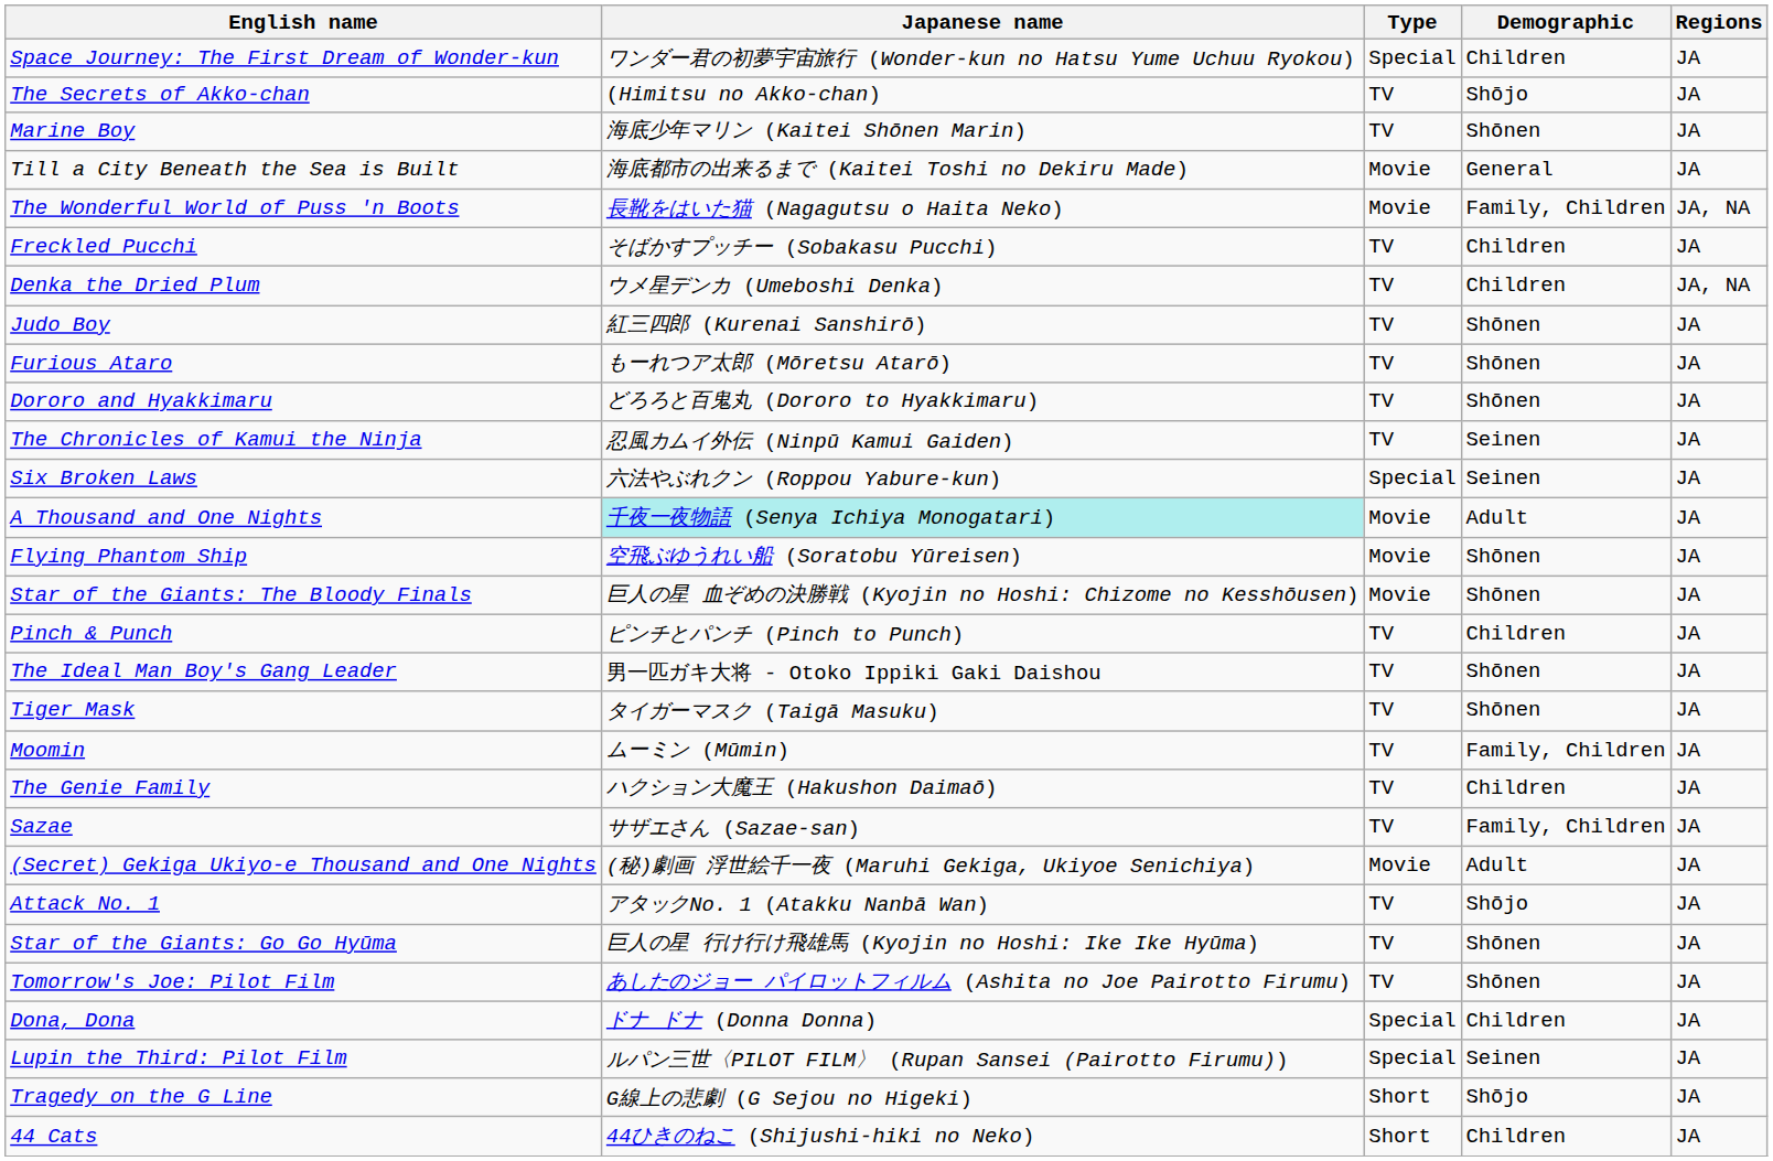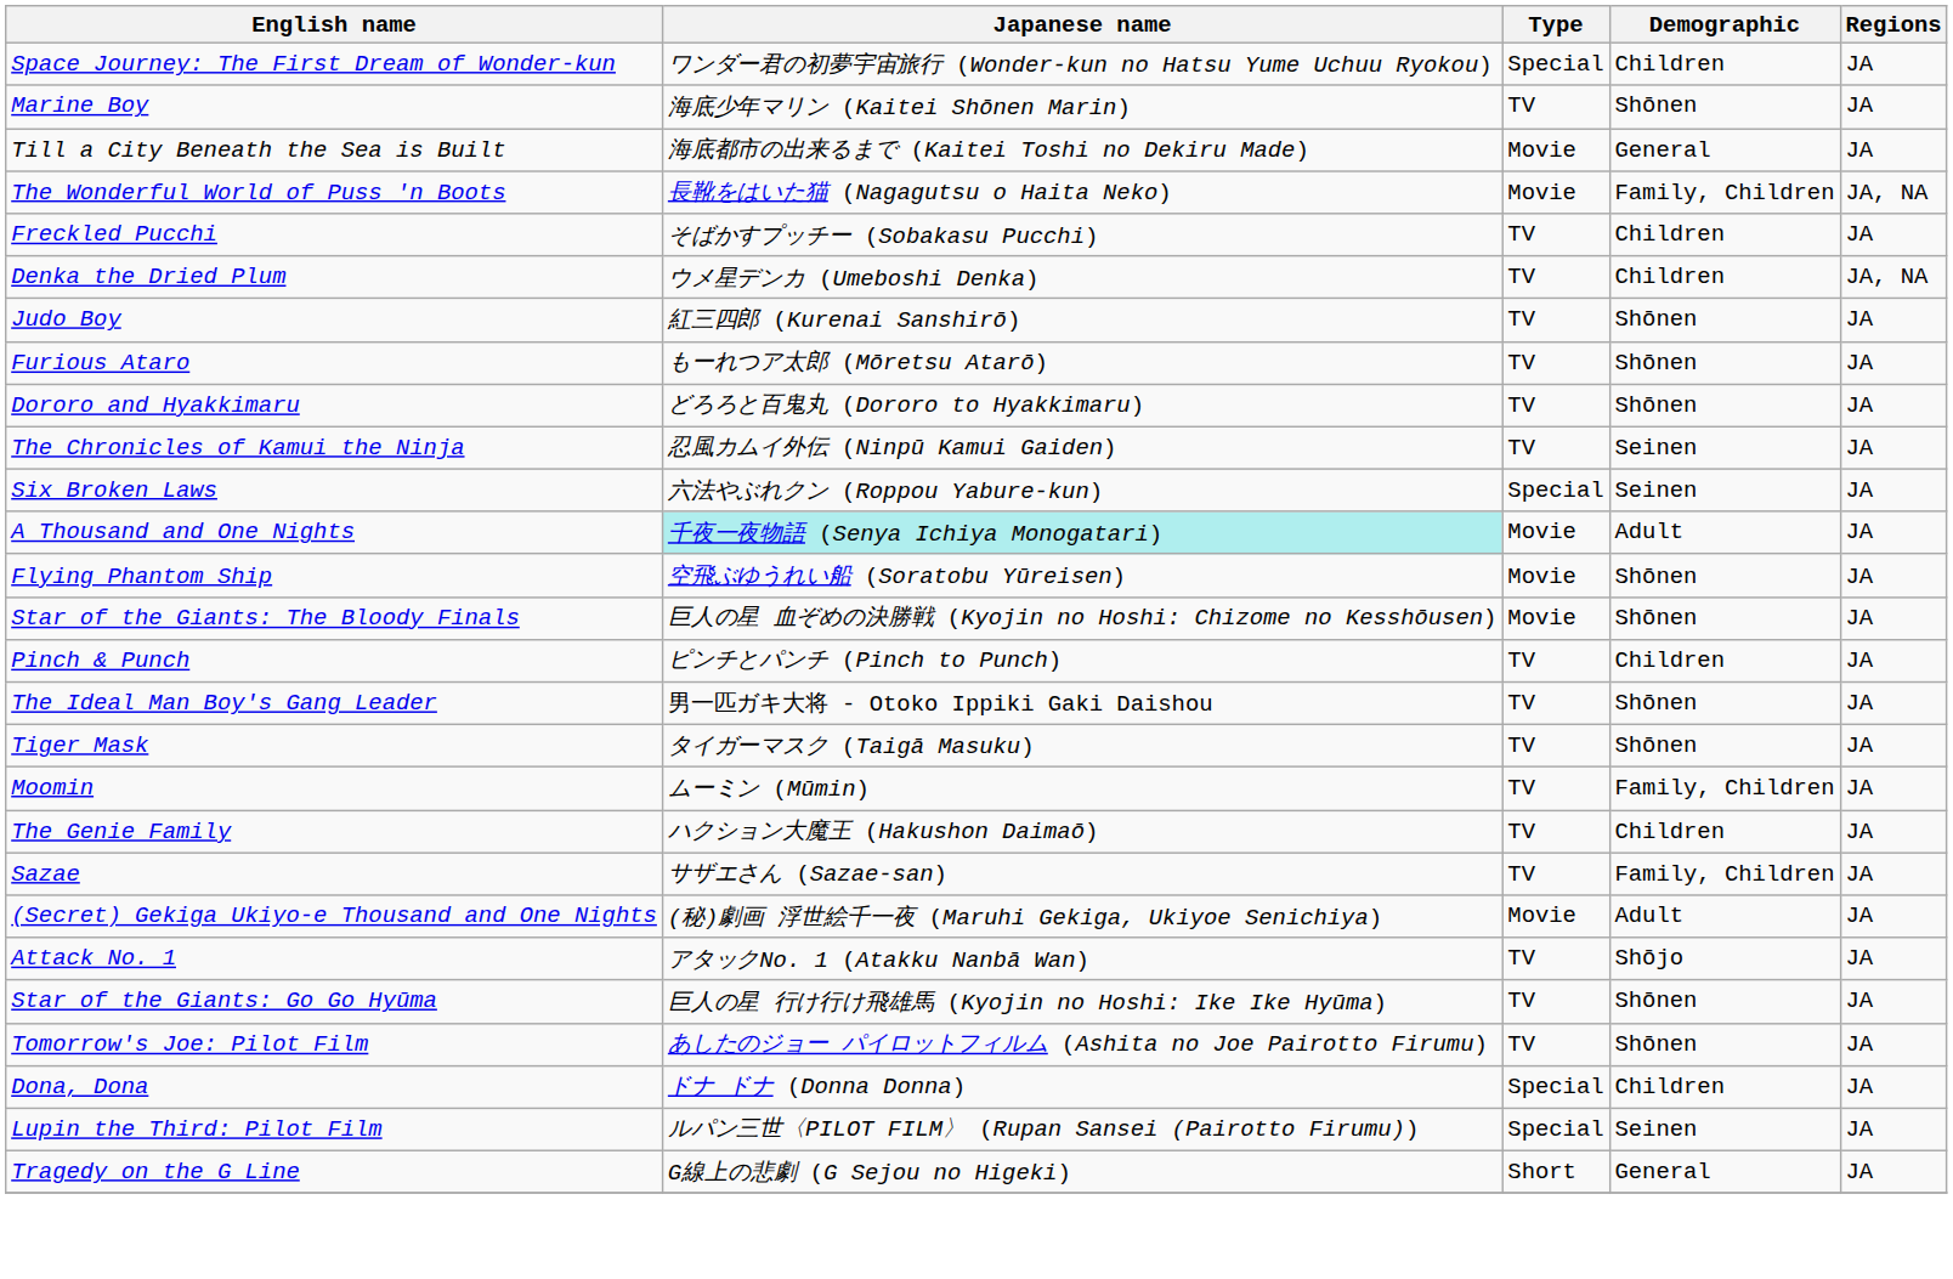 <table class="wikitable sortable" border="1">
 <tr>
 <th>English name</th>
 <th>Japanese name</th>
 <th>Type</th>
 <th>Demographic</th>
 <th>Regions</th>
 </tr>
 <tr>
 <td><em><a href='#'>Space Journey: The First Dream of Wonder-kun</a></em></td>
 <td><em>ワンダー君の初夢宇宙旅行</em> (<em>Wonder-kun no Hatsu Yume Uchuu Ryokou</em>)</td>
 <td>Special</td>
 <td>Children</td>
-<td>JA</td>
-</tr>
-<tr>
-<td><em><a href='#'>The Secrets of Akko-chan</a></em></td>
-<td>(<em>Himitsu no Akko-chan</em>)</td>
-<td>TV</td>
-<td>Shōjo</td>
 <td>JA</td>
 </tr>
 <tr>
 <td><em><a href='#'>Marine Boy</a></em></td>
 <td><em>海底少年マリン</em> (<em>Kaitei Shōnen Marin</em>)</td>
 <td>TV</td>
 <td>Shōnen</td>
 <td>JA</td>
 </tr>
 <tr>
 <td><em>Till a City Beneath the Sea is Built</em></td>
 <td><em>海底都市の出来るまで</em> (<em>Kaitei Toshi no Dekiru Made</em>)</td>
 <td>Movie</td>
 <td>General</td>
 <td>JA</td>
 </tr>
 <tr>
 <td><em><a href='#'>The Wonderful World of Puss 'n Boots</a></em></td>
 <td><em><a href='#'>長靴をはいた猫</a></em> (<em>Nagagutsu o Haita Neko</em>)</td>
 <td>Movie</td>
 <td>Family, Children</td>
 <td>JA, NA</td>
 </tr>
 <tr>
 <td><em><a href='#'>Freckled Pucchi</a></em></td>
 <td><em>そばかすプッチー</em> (<em>Sobakasu Pucchi</em>)</td>
 <td>TV</td>
 <td>Children</td>
 <td>JA</td>
 </tr>
 <tr>
 <td><em><a href='#'>Denka the Dried Plum</a></em></td>
 <td><em>ウメ星デンカ</em> (<em>Umeboshi Denka</em>)</td>
 <td>TV</td>
 <td>Children</td>
 <td>JA, NA</td>
 </tr>
 <tr>
 <td><em><a href='#'>Judo Boy</a></em></td>
 <td><em>紅三四郎</em> (<em>Kurenai Sanshirō</em>)</td>
 <td>TV</td>
 <td>Shōnen</td>
 <td>JA</td>
 </tr>
 <tr>
 <td><em><a href='#'>Furious Ataro</a></em></td>
 <td><em>もーれつア太郎</em> (<em>Mōretsu Atarō</em>)</td>
 <td>TV</td>
 <td>Shōnen</td>
 <td>JA</td>
 </tr>
 <tr>
 <td><em><a href='#'>Dororo and Hyakkimaru</a></em></td>
 <td><em>どろろと百鬼丸</em> (<em>Dororo to Hyakkimaru</em>)</td>
 <td>TV</td>
 <td>Shōnen</td>
 <td>JA</td>
 </tr>
 <tr>
 <td><em><a href='#'>The Chronicles of Kamui the Ninja</a></em></td>
 <td><em>忍風カムイ外伝</em> (<em>Ninpū Kamui Gaiden</em>)</td>
 <td>TV</td>
 <td>Seinen</td>
 <td>JA</td>
 </tr>
 <tr>
 <td><em><a href='#'>Six Broken Laws</a></em></td>
 <td><em>六法やぶれクン</em> (<em>Roppou Yabure-kun</em>)</td>
 <td>Special</td>
 <td>Seinen</td>
 <td>JA</td>
 </tr>
 <tr>
 <td><em><a href='#'>A Thousand and One Nights</a></em></td>
 <td style="background: paleturquoise;"><em><a href='#'>千夜一夜物語</a></em> (<em>Senya Ichiya Monogatari</em>)</td>
 <td>Movie</td>
 <td>Adult</td>
 <td>JA</td>
 </tr>
 <tr>
 <td><em><a href='#'>Flying Phantom Ship</a></em></td>
 <td><em><a href='#'>空飛ぶゆうれい船</a></em> (<em>Soratobu Yūreisen</em>)</td>
 <td>Movie</td>
 <td>Shōnen</td>
 <td>JA</td>
 </tr>
 <tr>
 <td><em><a href='#'>Star of the Giants: The Bloody Finals</a></em></td>
 <td><em>巨人の星 血ぞめの決勝戦</em> (<em>Kyojin no Hoshi: Chizome no Kesshōusen</em>)</td>
 <td>Movie</td>
 <td>Shōnen</td>
 <td>JA</td>
 </tr>
 <tr>
 <td><em><a href='#'>Pinch & Punch</a></em></td>
 <td><em>ピンチとパンチ</em> (<em>Pinch to Punch</em>)</td>
 <td>TV</td>
 <td>Children</td>
 <td>JA</td>
 </tr>
 <tr>
 <td><em><a href='#'>The Ideal Man Boy's Gang Leader</a></em></td>
 <td>男一匹ガキ大将 - Otoko Ippiki Gaki Daishou</td>
 <td>TV</td>
 <td>Shōnen</td>
 <td>JA</td>
 </tr>
 <tr>
 <td><em><a href='#'>Tiger Mask</a></em></td>
 <td><em>タイガーマスク</em> (<em>Taigā Masuku</em>)</td>
 <td>TV</td>
 <td>Shōnen</td>
 <td>JA</td>
 </tr>
 <tr>
 <td><em><a href='#'>Moomin</a></em></td>
 <td><em>ムーミン</em> (<em>Mūmin</em>)</td>
 <td>TV</td>
 <td>Family, Children</td>
 <td>JA</td>
 </tr>
 <tr>
 <td><em><a href='#'>The Genie Family</a></em></td>
 <td><em>ハクション大魔王</em> (<em>Hakushon Daimaō</em>)</td>
 <td>TV</td>
 <td>Children</td>
 <td>JA</td>
 </tr>
 <tr>
 <td><em><a href='#'>Sazae</a></em></td>
 <td><em>サザエさん</em> (<em>Sazae-san</em>)</td>
 <td>TV</td>
 <td>Family, Children</td>
 <td>JA</td>
 </tr>
 <tr>
 <td><em><a href='#'>(Secret) Gekiga Ukiyo-e Thousand and One Nights</a></em></td>
 <td><em>(秘)劇画 浮世絵千一夜</em> (<em>Maruhi Gekiga, Ukiyoe Senichiya</em>)</td>
 <td>Movie</td>
 <td>Adult</td>
 <td>JA</td>
 </tr>
 <tr>
 <td><em><a href='#'>Attack No. 1</a></em></td>
 <td><em>アタックNo. 1</em> (<em>Atakku Nanbā Wan</em>)</td>
 <td>TV</td>
 <td>Shōjo</td>
 <td>JA</td>
 </tr>
 <tr>
 <td><em><a href='#'>Star of the Giants: Go Go Hyūma</a></em></td>
 <td><em>巨人の星 行け行け飛雄馬</em> (<em>Kyojin no Hoshi: Ike Ike Hyūma</em>)</td>
 <td>TV</td>
 <td>Shōnen</td>
 <td>JA</td>
 </tr>
 <tr>
 <td><em><a href='#'>Tomorrow's Joe: Pilot Film</a></em></td>
 <td><em><a href='#'>あしたのジョー パイロットフィルム</a></em> (<em>Ashita no Joe Pairotto Firumu</em>)</td>
 <td>TV</td>
 <td>Shōnen</td>
 <td>JA</td>
 </tr>
 <tr>
 <td><em><a href='#'>Dona, Dona</a></em></td>
 <td><em><a href='#'>ドナ ドナ</a></em> (<em>Donna Donna</em>)</td>
 <td>Special</td>
 <td>Children</td>
 <td>JA</td>
 </tr>
 <tr>
 <td><em><a href='#'>Lupin the Third: Pilot Film</a></em></td>
 <td><em>ルパン三世〈PILOT FILM〉</em> (<em>Rupan Sansei (Pairotto Firumu)</em>)</td>
 <td>Special</td>
 <td>Seinen</td>
 <td>JA</td>
 </tr>
 <tr>
 <td><em><a href='#'>Tragedy on the G Line</a></em></td>
 <td><em>G線上の悲劇</em> (<em>G Sejou no Higeki</em>)</td>
 <td>Short</td>
-<td>Shōjo</td>
-<td>JA</td>
-</tr>
-<tr>
-<td><em><a href='#'>44 Cats</a></em></td>
-<td><em><a href='#'>44ひきのねこ</a></em> (<em>Shijushi-hiki no Neko</em>)</td>
-<td>Short</td>
-<td>Children</td>
+<td>General</td>
 <td>JA</td>
 </tr>
 <tr>
 </tr>
 </table>
